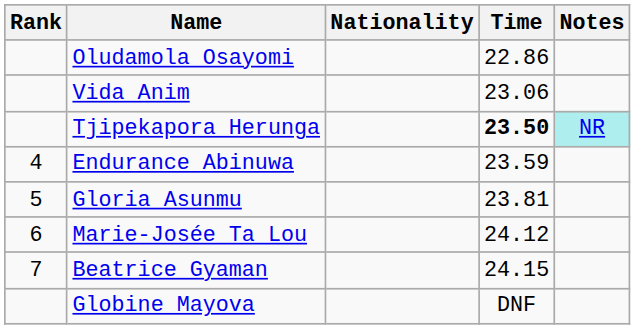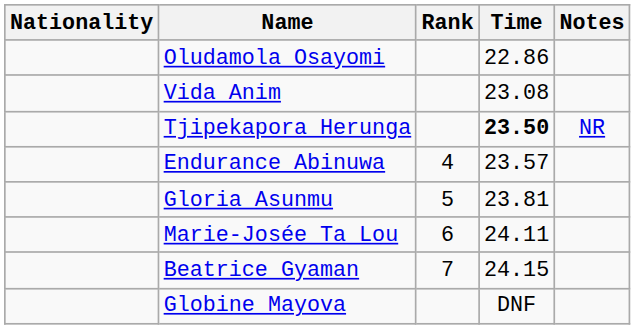 <table class="wikitable sortable" style="text-align:center">
 <tr>
+<th>Nationality</th>
+<th>Name</th>
 <th>Rank</th>
-<th>Name</th>
-<th>Nationality</th>
 <th>Time</th>
 <th>Notes</th>
 </tr>
 <tr>
+<td align=left></td>
+<td align=left><a href='#'>Oludamola Osayomi</a></td>
 <td></td>
-<td align=left><a href='#'>Oludamola Osayomi</a></td>
-<td align=left></td>
 <td>22.86</td>
 <td></td>
 </tr>
 <tr>
+<td align=left></td>
+<td align=left><a href='#'>Vida Anim</a></td>
 <td></td>
-<td align=left><a href='#'>Vida Anim</a></td>
-<td align=left></td>
-<td>23.06</td>
+<td>23.08</td>
 <td></td>
 </tr>
 <tr>
+<td align=left></td>
+<td align=left><a href='#'>Tjipekapora Herunga</a></td>
 <td></td>
-<td align=left><a href='#'>Tjipekapora Herunga</a></td>
-<td align=left></td>
 <td><strong>23.50</strong></td>
-<td style="background: paleturquoise;"><a href='#'>NR</a></td>
+<td><a href='#'>NR</a></td>
 </tr>
 <tr>
+<td align=left></td>
+<td align=left><a href='#'>Endurance Abinuwa</a></td>
 <td>4</td>
-<td align=left><a href='#'>Endurance Abinuwa</a></td>
-<td align=left></td>
-<td>23.59</td>
+<td>23.57</td>
 <td></td>
 </tr>
 <tr>
+<td align=left></td>
+<td align=left><a href='#'>Gloria Asunmu</a></td>
 <td>5</td>
-<td align=left><a href='#'>Gloria Asunmu</a></td>
-<td align=left></td>
 <td>23.81</td>
 <td></td>
 </tr>
 <tr>
+<td align=left></td>
+<td align=left><a href='#'>Marie-Josée Ta Lou</a></td>
 <td>6</td>
-<td align=left><a href='#'>Marie-Josée Ta Lou</a></td>
-<td align=left></td>
-<td>24.12</td>
+<td>24.11</td>
 <td></td>
 </tr>
 <tr>
+<td align=left></td>
+<td align=left><a href='#'>Beatrice Gyaman</a></td>
 <td>7</td>
-<td align=left><a href='#'>Beatrice Gyaman</a></td>
-<td align=left></td>
 <td>24.15</td>
 <td></td>
 </tr>
 <tr>
+<td align=left></td>
+<td align=left><a href='#'>Globine Mayova</a></td>
 <td></td>
-<td align=left><a href='#'>Globine Mayova</a></td>
-<td align=left></td>
 <td>DNF</td>
 <td></td>
 </tr>
 </table>
